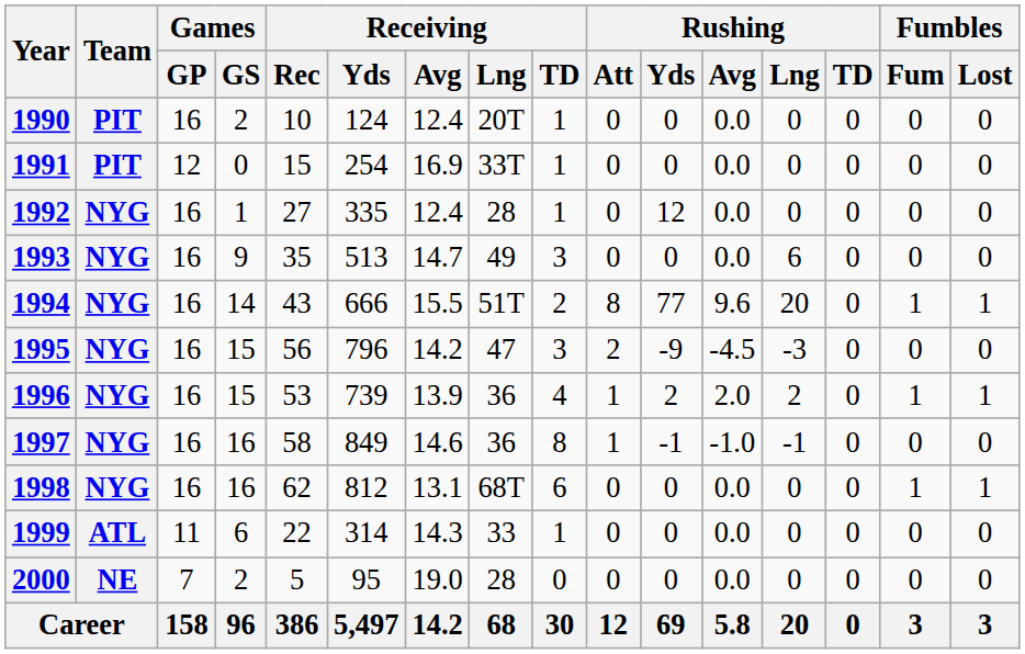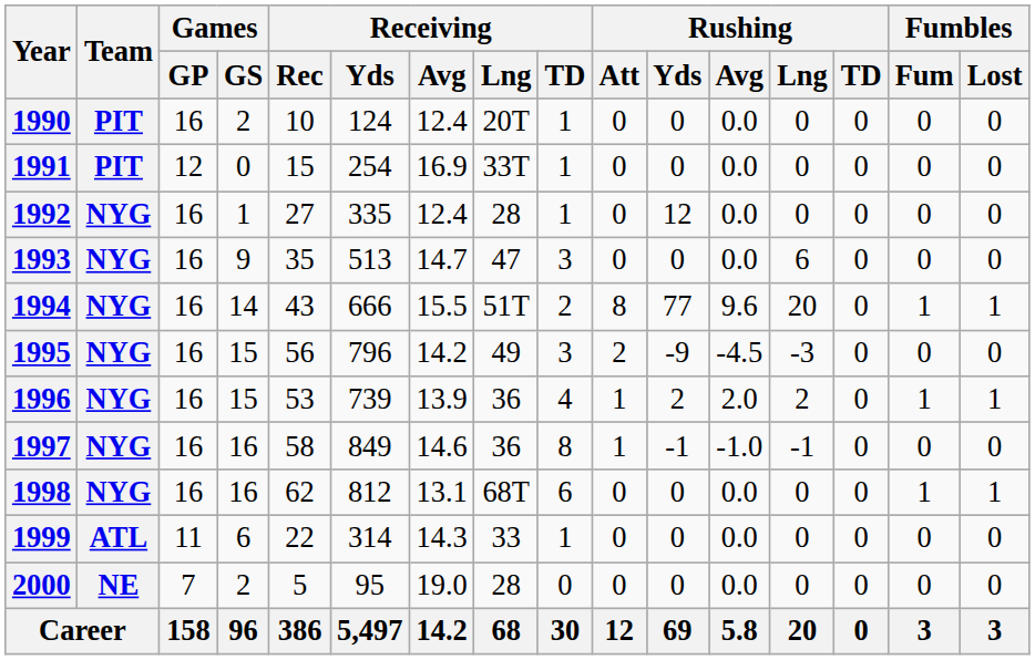 <table class="wikitable" style="text-align: center;">
 <tr>
 <th rowspan="2">Year</th>
 <th rowspan="2">Team</th>
 <th colspan="2">Games</th>
 <th colspan="5">Receiving</th>
 <th colspan="5">Rushing</th>
 <th colspan="5">Fumbles</th>
 </tr>
 <tr>
 <th>GP</th>
 <th>GS</th>
 <th>Rec</th>
 <th>Yds</th>
 <th>Avg</th>
 <th>Lng</th>
 <th>TD</th>
 <th>Att</th>
 <th>Yds</th>
 <th>Avg</th>
 <th>Lng</th>
 <th>TD</th>
 <th>Fum</th>
 <th>Lost</th>
 </tr>
 <tr>
 <th><a href='#'>1990</a></th>
 <th><a href='#'>PIT</a></th>
 <td>16</td>
 <td>2</td>
 <td>10</td>
 <td>124</td>
 <td>12.4</td>
 <td>20T</td>
 <td>1</td>
 <td>0</td>
 <td>0</td>
 <td>0.0</td>
 <td>0</td>
 <td>0</td>
 <td>0</td>
 <td>0</td>
 </tr>
 <tr>
 <th><a href='#'>1991</a></th>
 <th><a href='#'>PIT</a></th>
 <td>12</td>
 <td>0</td>
 <td>15</td>
 <td>254</td>
 <td>16.9</td>
 <td>33T</td>
 <td>1</td>
 <td>0</td>
 <td>0</td>
 <td>0.0</td>
 <td>0</td>
 <td>0</td>
 <td>0</td>
 <td>0</td>
 </tr>
 <tr>
 <th><a href='#'>1992</a></th>
 <th><a href='#'>NYG</a></th>
 <td>16</td>
 <td>1</td>
 <td>27</td>
 <td>335</td>
 <td>12.4</td>
 <td>28</td>
 <td>1</td>
 <td>0</td>
 <td>12</td>
 <td>0.0</td>
 <td>0</td>
 <td>0</td>
 <td>0</td>
 <td>0</td>
 </tr>
 <tr>
 <th><a href='#'>1993</a></th>
 <th><a href='#'>NYG</a></th>
 <td>16</td>
 <td>9</td>
 <td>35</td>
 <td>513</td>
 <td>14.7</td>
-<td>49</td>
+<td>47</td>
 <td>3</td>
 <td>0</td>
 <td>0</td>
 <td>0.0</td>
 <td>6</td>
 <td>0</td>
 <td>0</td>
 <td>0</td>
 </tr>
 <tr>
 <th><a href='#'>1994</a></th>
 <th><a href='#'>NYG</a></th>
 <td>16</td>
 <td>14</td>
 <td>43</td>
 <td>666</td>
 <td>15.5</td>
 <td>51T</td>
 <td>2</td>
 <td>8</td>
 <td>77</td>
 <td>9.6</td>
 <td>20</td>
 <td>0</td>
 <td>1</td>
 <td>1</td>
 </tr>
 <tr>
 <th><a href='#'>1995</a></th>
 <th><a href='#'>NYG</a></th>
 <td>16</td>
 <td>15</td>
 <td>56</td>
 <td>796</td>
 <td>14.2</td>
-<td>47</td>
+<td>49</td>
 <td>3</td>
 <td>2</td>
 <td>-9</td>
 <td>-4.5</td>
 <td>-3</td>
 <td>0</td>
 <td>0</td>
 <td>0</td>
 </tr>
 <tr>
 <th><a href='#'>1996</a></th>
 <th><a href='#'>NYG</a></th>
 <td>16</td>
 <td>15</td>
 <td>53</td>
 <td>739</td>
 <td>13.9</td>
 <td>36</td>
 <td>4</td>
 <td>1</td>
 <td>2</td>
 <td>2.0</td>
 <td>2</td>
 <td>0</td>
 <td>1</td>
 <td>1</td>
 </tr>
 <tr>
 <th><a href='#'>1997</a></th>
 <th><a href='#'>NYG</a></th>
 <td>16</td>
 <td>16</td>
 <td>58</td>
 <td>849</td>
 <td>14.6</td>
 <td>36</td>
 <td>8</td>
 <td>1</td>
 <td>-1</td>
 <td>-1.0</td>
 <td>-1</td>
 <td>0</td>
 <td>0</td>
 <td>0</td>
 </tr>
 <tr>
 <th><a href='#'>1998</a></th>
 <th><a href='#'>NYG</a></th>
 <td>16</td>
 <td>16</td>
 <td>62</td>
 <td>812</td>
 <td>13.1</td>
 <td>68T</td>
 <td>6</td>
 <td>0</td>
 <td>0</td>
 <td>0.0</td>
 <td>0</td>
 <td>0</td>
 <td>1</td>
 <td>1</td>
 </tr>
 <tr>
 <th><a href='#'>1999</a></th>
 <th><a href='#'>ATL</a></th>
 <td>11</td>
 <td>6</td>
 <td>22</td>
 <td>314</td>
 <td>14.3</td>
 <td>33</td>
 <td>1</td>
 <td>0</td>
 <td>0</td>
 <td>0.0</td>
 <td>0</td>
 <td>0</td>
 <td>0</td>
 <td>0</td>
 </tr>
 <tr>
 <th><a href='#'>2000</a></th>
 <th><a href='#'>NE</a></th>
 <td>7</td>
 <td>2</td>
 <td>5</td>
 <td>95</td>
 <td>19.0</td>
 <td>28</td>
 <td>0</td>
 <td>0</td>
 <td>0</td>
 <td>0.0</td>
 <td>0</td>
 <td>0</td>
 <td>0</td>
 <td>0</td>
 </tr>
 <tr>
 <th colspan="2">Career</th>
 <th>158</th>
 <th>96</th>
 <th>386</th>
 <th>5,497</th>
 <th>14.2</th>
 <th>68</th>
 <th>30</th>
 <th>12</th>
 <th>69</th>
 <th>5.8</th>
 <th>20</th>
 <th>0</th>
 <th>3</th>
 <th>3</th>
 </tr>
 </table>
